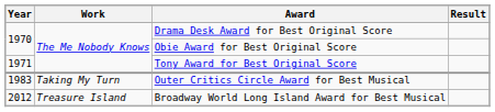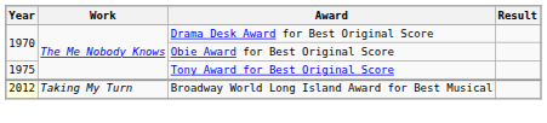 <table class="wikitable" style="border:2px #aaa solid; font-size:90%;">
 <tr style="background:#ccc; text-align:center;">
 <th>Year</th>
 <th>Work</th>
 <th>Award</th>
 <th>Result</th>
 </tr>
 <tr>
 </tr>
 <tr>
 <td rowspan=2>1970</td>
 <td rowspan=3><em><a href='#'>The Me Nobody Knows</a></em></td>
 <td><a href='#'>Drama Desk Award</a> for Best Original Score</td>
 <td></td>
 </tr>
 <tr>
 <td><a href='#'>Obie Award</a> for Best Original Score</td>
 <td></td>
 </tr>
 <tr>
-<td>1971</td>
+<td>1975</td>
 <td><a href='#'>Tony Award for Best Original Score</a></td>
 <td></td>
 </tr>
 <tr style="border-top:2px solid gray;">
 </tr>
 <tr>
-<td>1983</td>
+<td style="background: lightyellow;">2012</td>
 <td><em>Taking My Turn</em></td>
-<td><a href='#'>Outer Critics Circle Award</a> for Best Musical</td>
-<td></td>
-</tr>
-<tr>
-<td>2012</td>
-<td><em>Treasure Island</em></td>
 <td>Broadway World Long Island Award for Best Musical</td>
 <td></td>
 </tr>
 </table>
